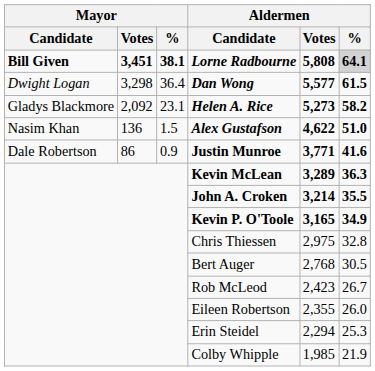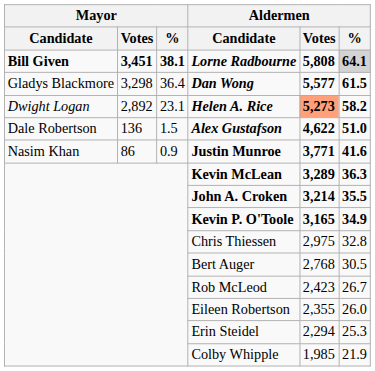 <table class="wikitable collapsible collapsed" align="right">
 <tr>
 <th colspan=3>Mayor</th>
 <th colspan=3>Aldermen</th>
 </tr>
 <tr>
 <th>Candidate</th>
 <th>Votes</th>
 <th>%</th>
 <th>Candidate</th>
 <th>Votes</th>
 <th>%</th>
 </tr>
 <tr>
 <td><strong>Bill Given</strong></td>
 <td><strong>3,451</strong></td>
 <td><strong>38.1</strong></td>
 <td><strong><em>Lorne Radbourne</em></strong></td>
 <td><strong>5,808</strong></td>
 <td style="background: lightgrey;"><strong>64.1</strong></td>
 </tr>
 <tr>
-<td><em>Dwight Logan</em></td>
+<td>Gladys Blackmore</td>
 <td>3,298</td>
 <td>36.4</td>
 <td><strong><em>Dan Wong</em></strong></td>
 <td><strong>5,577</strong></td>
 <td><strong>61.5</strong></td>
 </tr>
 <tr>
-<td>Gladys Blackmore</td>
-<td>2,092</td>
+<td><em>Dwight Logan</em></td>
+<td>2,892</td>
 <td>23.1</td>
 <td><strong><em>Helen A. Rice</em></strong></td>
-<td><strong>5,273</strong></td>
+<td style="background: lightsalmon;"><strong>5,273</strong></td>
 <td><strong>58.2</strong></td>
 </tr>
 <tr>
-<td>Nasim Khan</td>
+<td>Dale Robertson</td>
 <td>136</td>
 <td>1.5</td>
 <td><strong><em>Alex Gustafson</em></strong></td>
 <td><strong>4,622</strong></td>
 <td><strong>51.0</strong></td>
 </tr>
 <tr>
-<td>Dale Robertson</td>
+<td>Nasim Khan</td>
 <td>86</td>
 <td>0.9</td>
 <td><strong>Justin Munroe</strong></td>
 <td><strong>3,771</strong></td>
 <td><strong>41.6</strong></td>
 </tr>
 <tr>
 <td rowspan=9 colspan=3></td>
 <td><strong>Kevin McLean</strong></td>
 <td><strong>3,289</strong></td>
 <td><strong>36.3</strong></td>
 </tr>
 <tr>
 <td><strong>John A. Croken</strong></td>
 <td><strong>3,214</strong></td>
 <td><strong>35.5</strong></td>
 </tr>
 <tr>
 <td><strong>Kevin P. O'Toole</strong></td>
 <td><strong>3,165</strong></td>
 <td><strong>34.9</strong></td>
 </tr>
 <tr>
 <td>Chris Thiessen</td>
 <td>2,975</td>
 <td>32.8</td>
 </tr>
 <tr>
 <td>Bert Auger</td>
 <td>2,768</td>
 <td>30.5</td>
 </tr>
 <tr>
 <td>Rob McLeod</td>
 <td>2,423</td>
 <td>26.7</td>
 </tr>
 <tr>
 <td>Eileen Robertson</td>
 <td>2,355</td>
 <td>26.0</td>
 </tr>
 <tr>
 <td>Erin Steidel</td>
 <td>2,294</td>
 <td>25.3</td>
 </tr>
 <tr>
 <td>Colby Whipple</td>
 <td>1,985</td>
 <td>21.9</td>
 </tr>
 </table>
